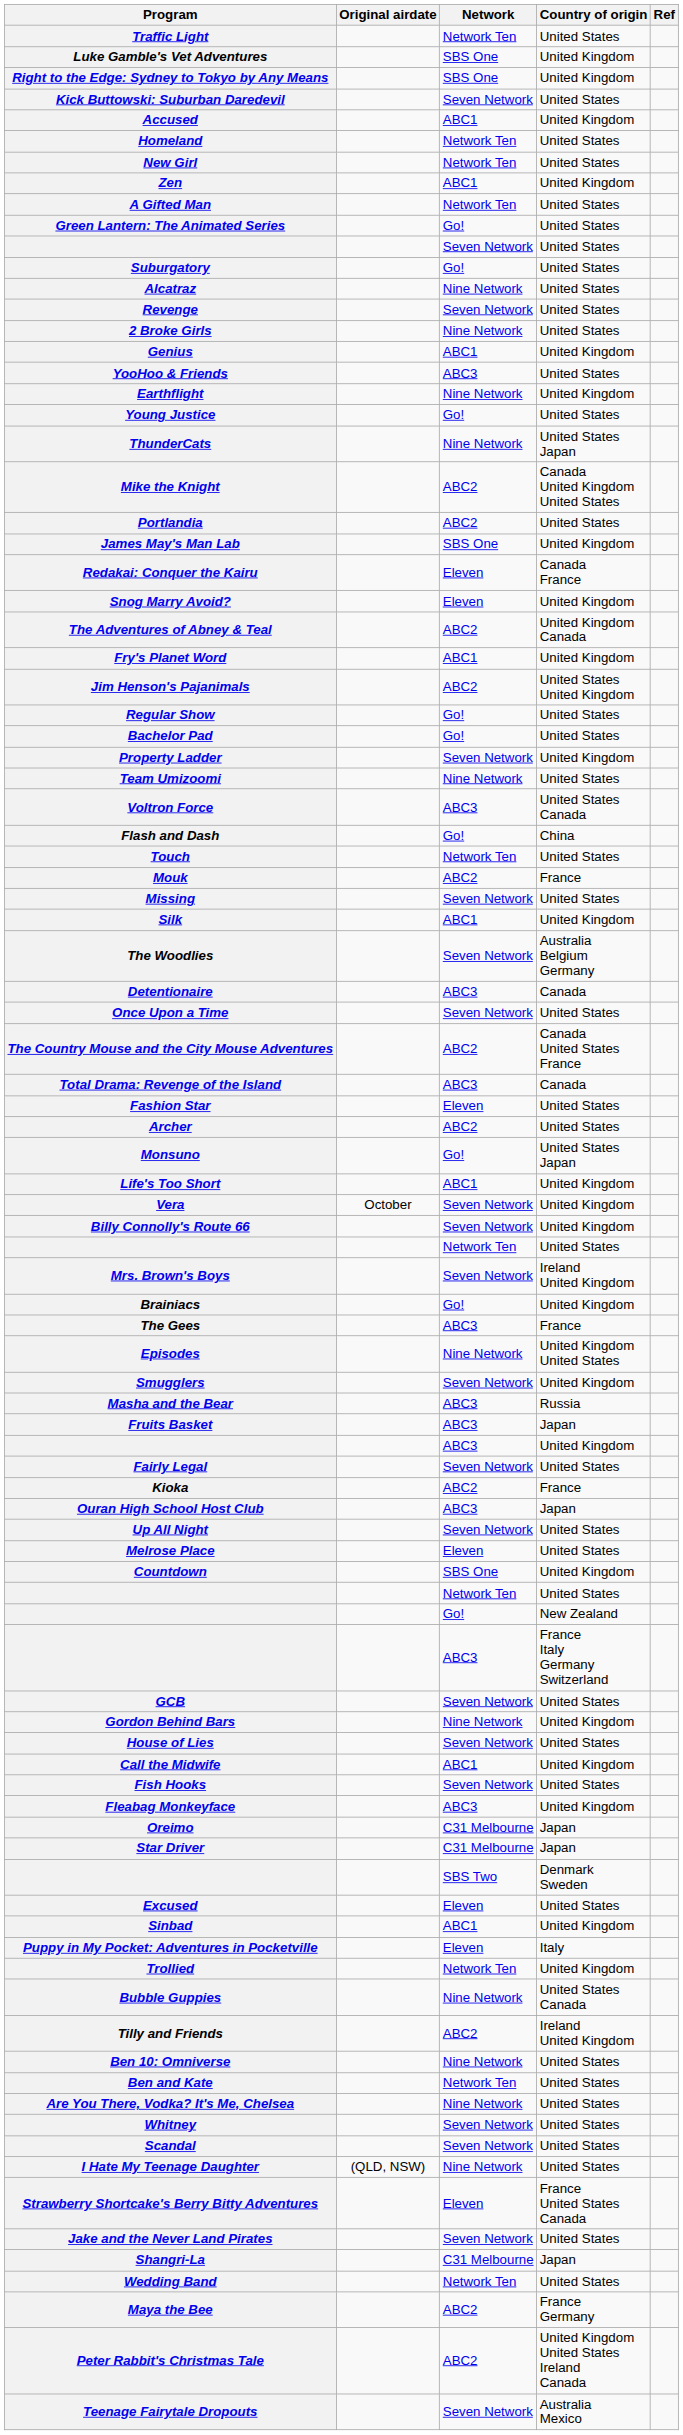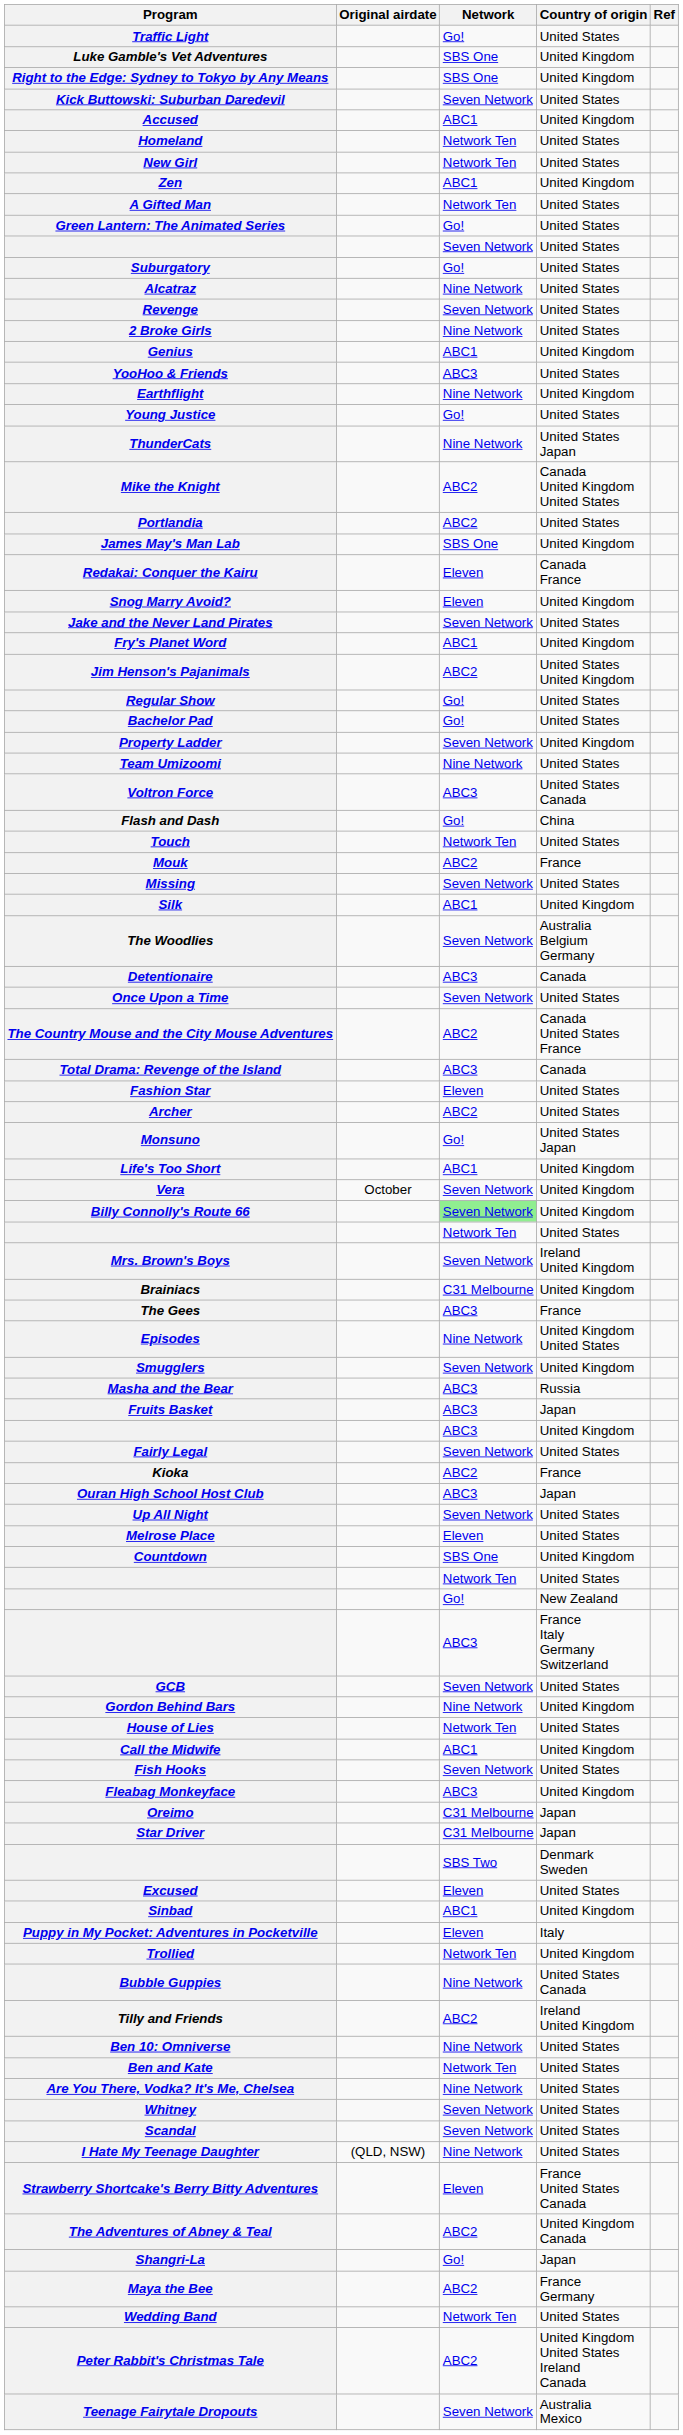 <table class="wikitable plainrowheaders sortable" style="text-align:left">
 <tr>
 <th scope="col">Program</th>
 <th scope="col">Original airdate</th>
 <th scope="col">Network</th>
 <th scope="col">Country of origin</th>
 <th scope="col" class="unsortable">Ref</th>
 </tr>
 <tr>
 <th scope="row"><em><a href='#'>Traffic Light</a></em></th>
 <td align=center></td>
-<td><a href='#'>Network Ten</a></td>
+<td><a href='#'>Go!</a></td>
 <td>United States</td>
 <td align=center></td>
 </tr>
 <tr>
 <th scope="row"><em>Luke Gamble's Vet Adventures</em></th>
 <td align=center></td>
 <td><a href='#'>SBS One</a></td>
 <td>United Kingdom</td>
 <td align=center></td>
 </tr>
 <tr>
 <th scope="row"><em><a href='#'>Right to the Edge: Sydney to Tokyo by Any Means</a></em></th>
 <td align=center></td>
 <td><a href='#'>SBS One</a></td>
 <td>United Kingdom</td>
 <td align=center></td>
 </tr>
 <tr>
 <th scope="row"><em><a href='#'>Kick Buttowski: Suburban Daredevil</a></em></th>
 <td align=center></td>
 <td><a href='#'>Seven Network</a></td>
 <td>United States</td>
 <td></td>
 </tr>
 <tr>
 <th scope="row"><em><a href='#'>Accused</a></em></th>
 <td align=center></td>
 <td><a href='#'>ABC1</a></td>
 <td>United Kingdom</td>
 <td align=center></td>
 </tr>
 <tr>
 <th scope="row"><em><a href='#'>Homeland</a></em></th>
 <td align=center></td>
 <td><a href='#'>Network Ten</a></td>
 <td>United States</td>
 <td align=center></td>
 </tr>
 <tr>
 <th scope="row"><em><a href='#'>New Girl</a></em></th>
 <td align=center></td>
 <td><a href='#'>Network Ten</a></td>
 <td>United States</td>
 <td align=center></td>
 </tr>
 <tr>
 <th scope="row"><em><a href='#'>Zen</a></em></th>
 <td align=center></td>
 <td><a href='#'>ABC1</a></td>
 <td>United Kingdom</td>
 <td align=center></td>
 </tr>
 <tr>
 <th scope="row"><em><a href='#'>A Gifted Man</a></em></th>
 <td align=center></td>
 <td><a href='#'>Network Ten</a></td>
 <td>United States</td>
 <td align=center></td>
 </tr>
 <tr>
 <th scope="row"><em><a href='#'>Green Lantern: The Animated Series</a></em></th>
 <td align=center></td>
 <td><a href='#'>Go!</a></td>
 <td>United States</td>
 <td></td>
 </tr>
 <tr>
 <th scope="row"></th>
 <td align=center></td>
 <td><a href='#'>Seven Network</a></td>
 <td>United States</td>
 <td align=center></td>
 </tr>
 <tr>
 <th scope="row"><em><a href='#'>Suburgatory</a></em></th>
 <td align=center></td>
 <td><a href='#'>Go!</a></td>
 <td>United States</td>
 <td align=center></td>
 </tr>
 <tr>
 <th scope="row"><em><a href='#'>Alcatraz</a></em></th>
 <td align=center></td>
 <td><a href='#'>Nine Network</a></td>
 <td>United States</td>
 <td align=center></td>
 </tr>
 <tr>
 <th scope="row"><em><a href='#'>Revenge</a></em></th>
 <td align=center></td>
 <td><a href='#'>Seven Network</a></td>
 <td>United States</td>
 <td align=center></td>
 </tr>
 <tr>
 <th scope="row"><em><a href='#'>2 Broke Girls</a></em></th>
 <td align=center></td>
 <td><a href='#'>Nine Network</a></td>
 <td>United States</td>
 <td align=center></td>
 </tr>
 <tr>
 <th scope="row"><em><a href='#'>Genius</a></em></th>
 <td align=center></td>
 <td><a href='#'>ABC1</a></td>
 <td>United Kingdom</td>
 <td align=center></td>
 </tr>
 <tr>
 <th scope="row"><em><a href='#'>YooHoo & Friends</a></em></th>
 <td align=center></td>
 <td><a href='#'>ABC3</a></td>
 <td>United States</td>
 <td></td>
 </tr>
 <tr>
 <th scope="row"><em><a href='#'>Earthflight</a></em></th>
 <td align=center></td>
 <td><a href='#'>Nine Network</a></td>
 <td>United Kingdom</td>
 <td align=center></td>
 </tr>
 <tr>
 <th scope="row"><em><a href='#'>Young Justice</a></em></th>
 <td align=center></td>
 <td><a href='#'>Go!</a></td>
 <td>United States</td>
 <td></td>
 </tr>
 <tr>
 <th scope="row"><em><a href='#'>ThunderCats</a></em></th>
 <td align=center></td>
 <td><a href='#'>Nine Network</a></td>
 <td>United States<br>Japan</td>
 <td></td>
 </tr>
 <tr>
 <th scope="row"><em><a href='#'>Mike the Knight</a></em></th>
 <td align=center></td>
 <td><a href='#'>ABC2</a></td>
 <td>Canada<br>United Kingdom<br>United States</td>
 <td></td>
 </tr>
 <tr>
 <th scope="row"><em><a href='#'>Portlandia</a></em></th>
 <td align=center></td>
 <td><a href='#'>ABC2</a></td>
 <td>United States</td>
 <td align=center></td>
 </tr>
 <tr>
 <th scope="row"><em><a href='#'>James May's Man Lab</a></em></th>
 <td align=center></td>
 <td><a href='#'>SBS One</a></td>
 <td>United Kingdom</td>
 <td align=center></td>
 </tr>
 <tr>
 <th scope="row"><em><a href='#'>Redakai: Conquer the Kairu</a></em></th>
 <td align=center></td>
 <td><a href='#'>Eleven</a></td>
 <td>Canada<br>France</td>
 <td align=center></td>
 </tr>
 <tr>
 <th scope="row"><em><a href='#'>Snog Marry Avoid?</a></em></th>
 <td align=center></td>
 <td><a href='#'>Eleven</a></td>
 <td>United Kingdom</td>
 <td align=center></td>
 </tr>
 <tr>
-<th scope="row"><em><a href='#'>The Adventures of Abney & Teal</a></em></th>
+<th scope="row"><em><a href='#'>Jake and the Never Land Pirates</a></em></th>
 <td align=center></td>
-<td><a href='#'>ABC2</a></td>
-<td>United Kingdom<br>Canada</td>
+<td><a href='#'>Seven Network</a></td>
+<td>United States</td>
 <td></td>
 </tr>
 <tr>
 <th scope="row"><em><a href='#'>Fry's Planet Word</a></em></th>
 <td align=center></td>
 <td><a href='#'>ABC1</a></td>
 <td>United Kingdom</td>
 <td align=center></td>
 </tr>
 <tr>
 <th scope="row"><em><a href='#'>Jim Henson's Pajanimals</a></em></th>
 <td align=center></td>
 <td><a href='#'>ABC2</a></td>
 <td>United States<br>United Kingdom</td>
 <td></td>
 </tr>
 <tr>
 <th scope="row"><em><a href='#'>Regular Show</a></em></th>
 <td align=center></td>
 <td><a href='#'>Go!</a></td>
 <td>United States</td>
 <td></td>
 </tr>
 <tr>
 <th scope="row"><em><a href='#'>Bachelor Pad</a></em></th>
 <td align=center></td>
 <td><a href='#'>Go!</a></td>
 <td>United States</td>
 <td align=center></td>
 </tr>
 <tr>
 <th scope="row"><em><a href='#'>Property Ladder</a></em></th>
 <td align=center></td>
 <td><a href='#'>Seven Network</a></td>
 <td>United Kingdom</td>
 <td align=center></td>
 </tr>
 <tr>
 <th scope="row"><em><a href='#'>Team Umizoomi</a></em></th>
 <td align=center></td>
 <td><a href='#'>Nine Network</a></td>
 <td>United States</td>
 <td></td>
 </tr>
 <tr>
 <th scope="row"><em><a href='#'>Voltron Force</a></em></th>
 <td align=center></td>
 <td><a href='#'>ABC3</a></td>
 <td>United States<br>Canada</td>
 <td></td>
 </tr>
 <tr>
 <th scope="row"><em>Flash and Dash</em></th>
 <td align=center></td>
 <td><a href='#'>Go!</a></td>
 <td>China</td>
 <td></td>
 </tr>
 <tr>
 <th scope="row"><em><a href='#'>Touch</a></em></th>
 <td align=center></td>
 <td><a href='#'>Network Ten</a></td>
 <td>United States</td>
 <td align=center></td>
 </tr>
 <tr>
 <th scope="row"><em><a href='#'>Mouk</a></em></th>
 <td align=center></td>
 <td><a href='#'>ABC2</a></td>
 <td>France</td>
 <td></td>
 </tr>
 <tr>
 <th scope="row"><em><a href='#'>Missing</a></em></th>
 <td align=center></td>
 <td><a href='#'>Seven Network</a></td>
 <td>United States</td>
 <td align=center></td>
 </tr>
 <tr>
 <th scope="row"><em><a href='#'>Silk</a></em></th>
 <td align=center></td>
 <td><a href='#'>ABC1</a></td>
 <td>United Kingdom</td>
 <td align=center></td>
 </tr>
 <tr>
 <th scope="row"><em>The Woodlies</em></th>
 <td align=center></td>
 <td><a href='#'>Seven Network</a></td>
 <td>Australia<br>Belgium<br>Germany</td>
 <td></td>
 </tr>
 <tr>
 <th scope="row"><em><a href='#'>Detentionaire</a></em></th>
 <td align=center></td>
 <td><a href='#'>ABC3</a></td>
 <td>Canada</td>
 <td></td>
 </tr>
 <tr>
 <th scope="row"><em><a href='#'>Once Upon a Time</a></em></th>
 <td align=center></td>
 <td><a href='#'>Seven Network</a></td>
 <td>United States</td>
 <td align=center></td>
 </tr>
 <tr>
 <th scope="row"><em><a href='#'>The Country Mouse and the City Mouse Adventures</a></em></th>
 <td align=center></td>
 <td><a href='#'>ABC2</a></td>
 <td>Canada<br>United States<br>France</td>
 <td></td>
 </tr>
 <tr>
 <th scope="row"><em><a href='#'>Total Drama: Revenge of the Island</a></em></th>
 <td align=center></td>
 <td><a href='#'>ABC3</a></td>
 <td>Canada</td>
 <td align=center></td>
 </tr>
 <tr>
 <th scope="row"><em><a href='#'>Fashion Star</a></em></th>
 <td align=center></td>
 <td><a href='#'>Eleven</a></td>
 <td>United States</td>
 <td align=center></td>
 </tr>
 <tr>
 <th scope="row"><em><a href='#'>Archer</a></em></th>
 <td align=center></td>
 <td><a href='#'>ABC2</a></td>
 <td>United States</td>
 <td></td>
 </tr>
 <tr>
 <th scope="row"><em><a href='#'>Monsuno</a></em></th>
 <td align=center></td>
 <td><a href='#'>Go!</a></td>
 <td>United States<br>Japan</td>
 <td align=center></td>
 </tr>
 <tr>
 <th scope="row"><em><a href='#'>Life's Too Short</a></em></th>
 <td align=center></td>
 <td><a href='#'>ABC1</a></td>
 <td>United Kingdom</td>
 <td align=center></td>
 </tr>
 <tr>
 <th scope="row"><em><a href='#'>Vera</a></em></th>
 <td align=center>October</td>
 <td><a href='#'>Seven Network</a></td>
 <td>United Kingdom</td>
 <td align=center></td>
 </tr>
 <tr>
 <th scope="row"><em><a href='#'>Billy Connolly's Route 66</a></em></th>
 <td align=center></td>
-<td><a href='#'>Seven Network</a></td>
+<td style="background: lightgreen;"><a href='#'>Seven Network</a></td>
 <td>United Kingdom</td>
 <td align=center></td>
 </tr>
 <tr>
 <th scope="row"><em></em></th>
 <td align=center></td>
 <td><a href='#'>Network Ten</a></td>
 <td>United States</td>
 <td align=center></td>
 </tr>
 <tr>
 <th scope="row"><em><a href='#'>Mrs. Brown's Boys</a></em></th>
 <td align=center></td>
 <td><a href='#'>Seven Network</a></td>
 <td>Ireland<br>United Kingdom</td>
 <td align=center></td>
 </tr>
 <tr>
 <th scope="row"><em>Brainiacs</em></th>
 <td align=center></td>
-<td><a href='#'>Go!</a></td>
+<td><a href='#'>C31 Melbourne</a></td>
 <td>United Kingdom</td>
 <td></td>
 </tr>
 <tr>
 <th scope="row"><em>The Gees</em></th>
 <td align=center></td>
 <td><a href='#'>ABC3</a></td>
 <td>France</td>
 <td></td>
 </tr>
 <tr>
 <th scope="row"><em><a href='#'>Episodes</a></em></th>
 <td align=center></td>
 <td><a href='#'>Nine Network</a></td>
 <td>United Kingdom<br>United States</td>
 <td align=center></td>
 </tr>
 <tr>
 <th scope="row"><em><a href='#'>Smugglers</a></em></th>
 <td align=center></td>
 <td><a href='#'>Seven Network</a></td>
 <td>United Kingdom</td>
 <td align=center></td>
 </tr>
 <tr>
 <th scope="row"><em><a href='#'>Masha and the Bear</a></em></th>
 <td align=center></td>
 <td><a href='#'>ABC3</a></td>
 <td>Russia</td>
 <td></td>
 </tr>
 <tr>
 <th scope="row"><em><a href='#'>Fruits Basket</a></em></th>
 <td align=center></td>
 <td><a href='#'>ABC3</a></td>
 <td>Japan</td>
 <td align=center></td>
 </tr>
 <tr>
 <th scope="row"><em></em></th>
 <td align=center></td>
 <td><a href='#'>ABC3</a></td>
 <td>United Kingdom</td>
 <td></td>
 </tr>
 <tr>
 <th scope="row"><em><a href='#'>Fairly Legal</a></em></th>
 <td align=center></td>
 <td><a href='#'>Seven Network</a></td>
 <td>United States</td>
 <td align=center></td>
 </tr>
 <tr>
 <th scope="row"><em>Kioka</em></th>
 <td align=center></td>
 <td><a href='#'>ABC2</a></td>
 <td>France</td>
 <td></td>
 </tr>
 <tr>
 <th scope="row"><em><a href='#'>Ouran High School Host Club</a></em></th>
 <td align=center></td>
 <td><a href='#'>ABC3</a></td>
 <td>Japan</td>
 <td align=center></td>
 </tr>
 <tr>
 <th scope="row"><em><a href='#'>Up All Night</a></em></th>
 <td align=center></td>
 <td><a href='#'>Seven Network</a></td>
 <td>United States</td>
 <td align=center></td>
 </tr>
 <tr>
 <th scope="row"><em><a href='#'>Melrose Place</a></em></th>
 <td align=center></td>
 <td><a href='#'>Eleven</a></td>
 <td>United States</td>
 <td align=center></td>
 </tr>
 <tr>
 <th scope="row"><em><a href='#'>Countdown</a></em></th>
 <td align=center></td>
 <td><a href='#'>SBS One</a></td>
 <td>United Kingdom</td>
 <td align=center></td>
 </tr>
 <tr>
 <th scope="row"><em></em></th>
 <td align=center></td>
 <td><a href='#'>Network Ten</a></td>
 <td>United States</td>
 <td align=center></td>
 </tr>
 <tr>
 <th scope="row"><em></em></th>
 <td align=center></td>
 <td><a href='#'>Go!</a></td>
 <td>New Zealand</td>
 <td align=center></td>
 </tr>
 <tr>
 <th scope="row"><em></em></th>
 <td align=center></td>
 <td><a href='#'>ABC3</a></td>
 <td>France<br>Italy<br>Germany<br>Switzerland</td>
 <td></td>
 </tr>
 <tr>
 <th scope="row"><em><a href='#'>GCB</a></em></th>
 <td align=center></td>
 <td><a href='#'>Seven Network</a></td>
 <td>United States</td>
 <td align=center></td>
 </tr>
 <tr>
 <th scope="row"><em><a href='#'>Gordon Behind Bars</a></em></th>
 <td align=center></td>
 <td><a href='#'>Nine Network</a></td>
 <td>United Kingdom</td>
 <td align=center></td>
 </tr>
 <tr>
 <th scope="row"><em><a href='#'>House of Lies</a></em></th>
 <td align=center></td>
-<td><a href='#'>Seven Network</a></td>
+<td><a href='#'>Network Ten</a></td>
 <td>United States</td>
 <td align=center></td>
 </tr>
 <tr>
 <th scope="row"><em><a href='#'>Call the Midwife</a></em></th>
 <td align=center></td>
 <td><a href='#'>ABC1</a></td>
 <td>United Kingdom</td>
 <td align=center></td>
 </tr>
 <tr>
 <th scope="row"><em><a href='#'>Fish Hooks</a></em></th>
 <td align=center></td>
 <td><a href='#'>Seven Network</a></td>
 <td>United States</td>
 <td></td>
 </tr>
 <tr>
 <th scope="row"><em><a href='#'>Fleabag Monkeyface</a></em></th>
 <td align=center></td>
 <td><a href='#'>ABC3</a></td>
 <td>United Kingdom</td>
 <td></td>
 </tr>
 <tr>
 <th scope="row"><em><a href='#'>Oreimo</a></em></th>
 <td align=center></td>
 <td><a href='#'>C31 Melbourne</a></td>
 <td>Japan</td>
 <td></td>
 </tr>
 <tr>
 <th scope="row"><em><a href='#'>Star Driver</a></em></th>
 <td align=center></td>
 <td><a href='#'>C31 Melbourne</a></td>
 <td>Japan</td>
 <td></td>
 </tr>
 <tr>
 <th scope="row"><em></em></th>
 <td align=center></td>
 <td><a href='#'>SBS Two</a></td>
 <td>Denmark<br>Sweden</td>
 <td align=center></td>
 </tr>
 <tr>
 <th scope="row"><em><a href='#'>Excused</a></em></th>
 <td align=center></td>
 <td><a href='#'>Eleven</a></td>
 <td>United States</td>
 <td align=center></td>
 </tr>
 <tr>
 <th scope="row"><em><a href='#'>Sinbad</a></em></th>
 <td align=center></td>
 <td><a href='#'>ABC1</a></td>
 <td>United Kingdom</td>
 <td align=center></td>
 </tr>
 <tr>
 <th scope="row"><em><a href='#'>Puppy in My Pocket: Adventures in Pocketville</a></em></th>
 <td align=center></td>
 <td><a href='#'>Eleven</a></td>
 <td>Italy</td>
 <td></td>
 </tr>
 <tr>
 <th scope="row"><em><a href='#'>Trollied</a></em></th>
 <td align=center></td>
 <td><a href='#'>Network Ten</a></td>
 <td>United Kingdom</td>
 <td align=center></td>
 </tr>
 <tr>
 <th scope="row"><em><a href='#'>Bubble Guppies</a></em></th>
 <td align=center></td>
 <td><a href='#'>Nine Network</a></td>
 <td>United States<br>Canada</td>
 <td></td>
 </tr>
 <tr>
 <th scope="row"><em>Tilly and Friends</em></th>
 <td align=center></td>
 <td><a href='#'>ABC2</a></td>
 <td>Ireland<br>United Kingdom</td>
 <td></td>
 </tr>
 <tr>
 <th scope="row"><em><a href='#'>Ben 10: Omniverse</a></em></th>
 <td align=center></td>
 <td><a href='#'>Nine Network</a></td>
 <td>United States</td>
 <td></td>
 </tr>
 <tr>
 <th scope="row"><em><a href='#'>Ben and Kate</a></em></th>
 <td align=center></td>
 <td><a href='#'>Network Ten</a></td>
 <td>United States</td>
 <td align=center></td>
 </tr>
 <tr>
 <th scope="row"><em><a href='#'>Are You There, Vodka? It's Me, Chelsea</a></em></th>
 <td align=center></td>
 <td><a href='#'>Nine Network</a></td>
 <td>United States</td>
 <td align=center></td>
 </tr>
 <tr>
 <th scope="row"><em><a href='#'>Whitney</a></em></th>
 <td align=center></td>
 <td><a href='#'>Seven Network</a></td>
 <td>United States</td>
 <td align=center></td>
 </tr>
 <tr>
 <th scope="row"><em><a href='#'>Scandal</a></em></th>
 <td align=center></td>
 <td><a href='#'>Seven Network</a></td>
 <td>United States</td>
 <td align=center></td>
 </tr>
 <tr>
 <th scope="row"><em><a href='#'>I Hate My Teenage Daughter</a></em></th>
 <td align=center> (QLD, NSW)</td>
 <td><a href='#'>Nine Network</a></td>
 <td>United States</td>
 <td align=center></td>
 </tr>
 <tr>
 <th scope="row"><em><a href='#'>Strawberry Shortcake's Berry Bitty Adventures</a></em></th>
 <td align=center></td>
 <td><a href='#'>Eleven</a></td>
 <td>France<br>United States<br>Canada</td>
 <td></td>
 </tr>
 <tr>
-<th scope="row"><em><a href='#'>Jake and the Never Land Pirates</a></em></th>
+<th scope="row"><em><a href='#'>The Adventures of Abney & Teal</a></em></th>
 <td align=center></td>
-<td><a href='#'>Seven Network</a></td>
-<td>United States</td>
+<td><a href='#'>ABC2</a></td>
+<td>United Kingdom<br>Canada</td>
 <td></td>
 </tr>
 <tr>
 <th scope="row"><em><a href='#'>Shangri-La</a></em></th>
 <td align=center></td>
-<td><a href='#'>C31 Melbourne</a></td>
+<td><a href='#'>Go!</a></td>
 <td>Japan</td>
+<td></td>
+</tr>
+<tr>
+<th scope="row"><em><a href='#'>Maya the Bee</a></em></th>
+<td align=center></td>
+<td><a href='#'>ABC2</a></td>
+<td>France<br>Germany</td>
 <td></td>
 </tr>
 <tr>
 <th scope="row"><em><a href='#'>Wedding Band</a></em></th>
 <td align=center></td>
 <td><a href='#'>Network Ten</a></td>
 <td>United States</td>
 <td align=center></td>
-</tr>
-<tr>
-<th scope="row"><em><a href='#'>Maya the Bee</a></em></th>
-<td align=center></td>
-<td><a href='#'>ABC2</a></td>
-<td>France<br>Germany</td>
-<td></td>
 </tr>
 <tr>
 <th scope="row"><em><a href='#'>Peter Rabbit's Christmas Tale</a></em></th>
 <td align=center></td>
 <td><a href='#'>ABC2</a></td>
 <td>United Kingdom<br>United States<br>Ireland<br>Canada</td>
 <td></td>
 </tr>
 <tr>
 <th scope="row"><em><a href='#'>Teenage Fairytale Dropouts</a></em></th>
 <td align=center></td>
 <td><a href='#'>Seven Network</a></td>
 <td>Australia<br>Mexico</td>
 <td></td>
 </tr>
 </table>
